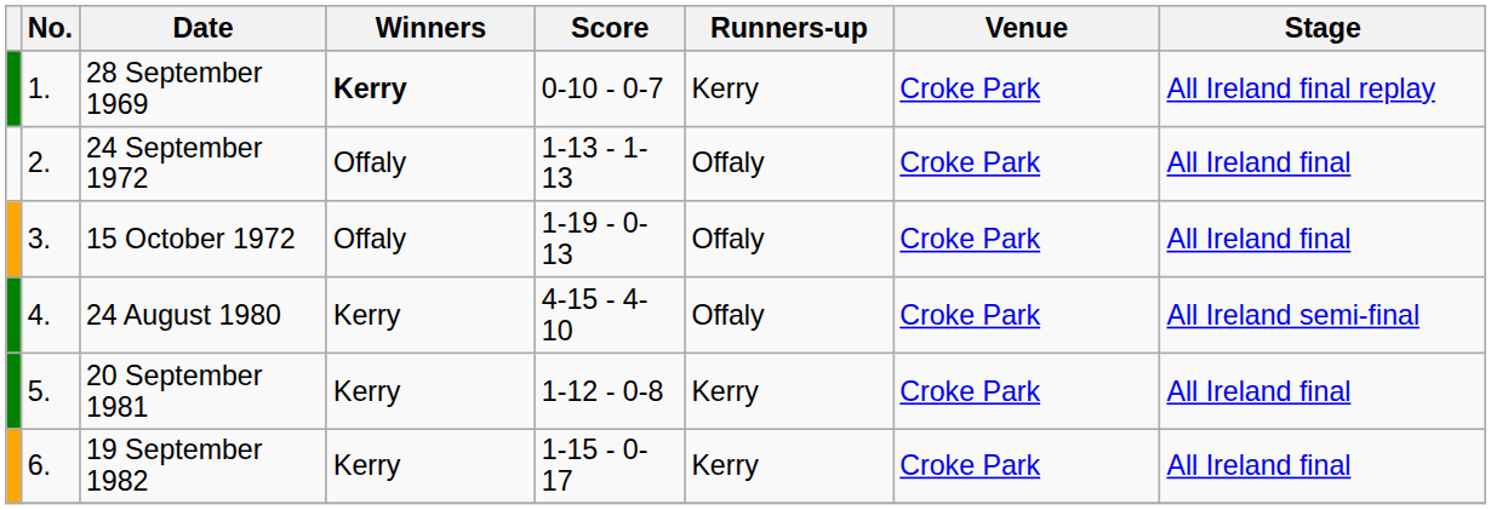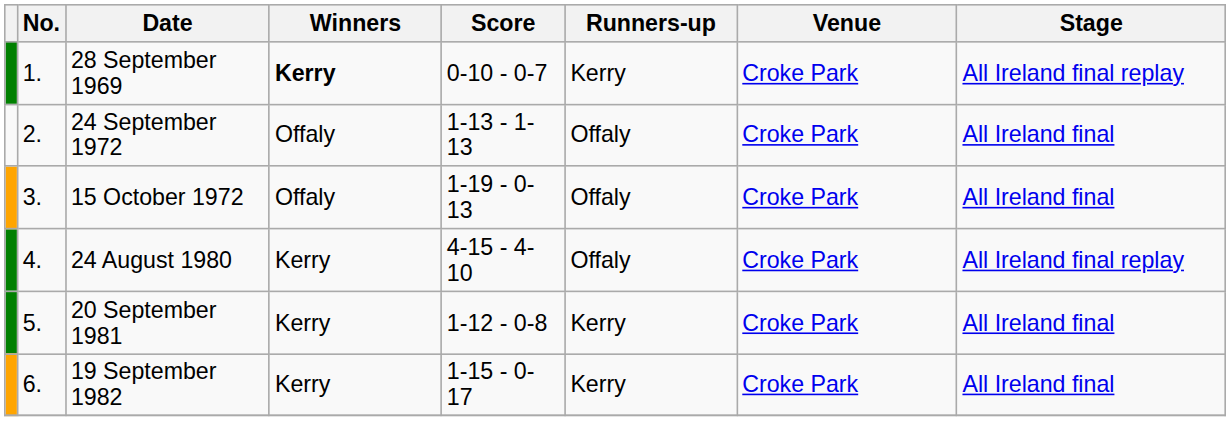 <table class="wikitable" style="font-size:90%">
 <tr>
 <th width=1></th>
 <th width=5>No.</th>
 <th width=120>Date</th>
 <th width=100>Winners</th>
 <th width=70>Score</th>
 <th width=100>Runners-up</th>
 <th width=130>Venue</th>
 <th width=160>Stage</th>
 </tr>
 <tr>
 <td style="background-color:green"></td>
 <td>1.</td>
 <td>28 September 1969</td>
 <td><strong>Kerry</strong></td>
 <td>0-10 - 0-7</td>
 <td>Kerry</td>
 <td><a href='#'>Croke Park</a></td>
 <td><a href='#'>All Ireland final replay</a></td>
 </tr>
 <tr>
 <td style="background-color:"></td>
 <td>2.</td>
 <td>24 September 1972</td>
 <td>Offaly</td>
 <td>1-13 - 1-13</td>
 <td>Offaly</td>
 <td><a href='#'>Croke Park</a></td>
 <td><a href='#'>All Ireland final</a></td>
 </tr>
 <tr>
 <td style="background-color:orange"></td>
 <td>3.</td>
 <td>15 October 1972</td>
 <td>Offaly</td>
 <td>1-19 - 0-13</td>
 <td>Offaly</td>
 <td><a href='#'>Croke Park</a></td>
 <td><a href='#'>All Ireland final</a></td>
 </tr>
 <tr>
 <td style="background-color:green"></td>
 <td>4.</td>
 <td>24 August 1980</td>
 <td>Kerry</td>
 <td>4-15 - 4-10</td>
 <td>Offaly</td>
 <td><a href='#'>Croke Park</a></td>
-<td><a href='#'>All Ireland semi-final</a></td>
+<td><a href='#'>All Ireland final replay</a></td>
 </tr>
 <tr>
 <td style="background-color:green"></td>
 <td>5.</td>
 <td>20 September 1981</td>
 <td>Kerry</td>
 <td>1-12 - 0-8</td>
 <td>Kerry</td>
 <td><a href='#'>Croke Park</a></td>
 <td><a href='#'>All Ireland final</a></td>
 </tr>
 <tr>
 <td style="background-color:orange"></td>
 <td>6.</td>
 <td>19 September 1982</td>
 <td>Kerry</td>
 <td>1-15 - 0-17</td>
 <td>Kerry</td>
 <td><a href='#'>Croke Park</a></td>
 <td><a href='#'>All Ireland final</a></td>
 </tr>
 <tr>
 </tr>
 </table>
